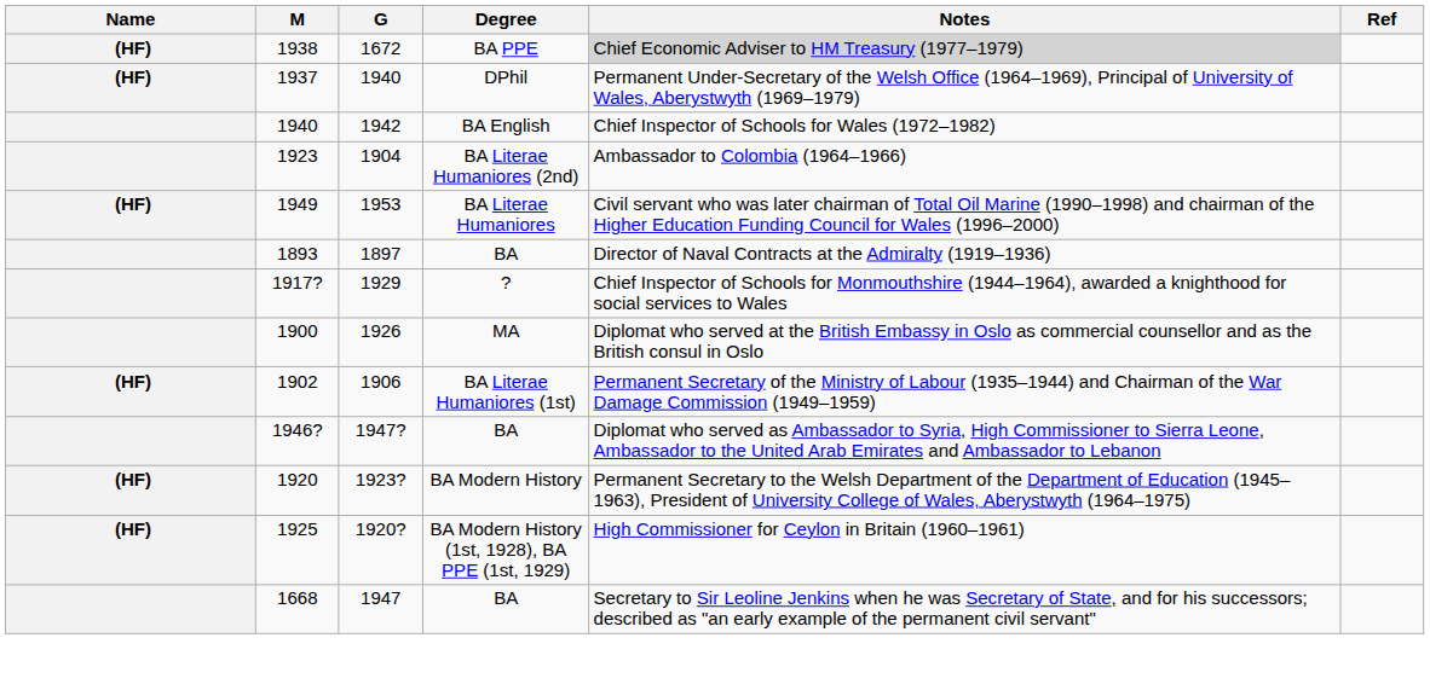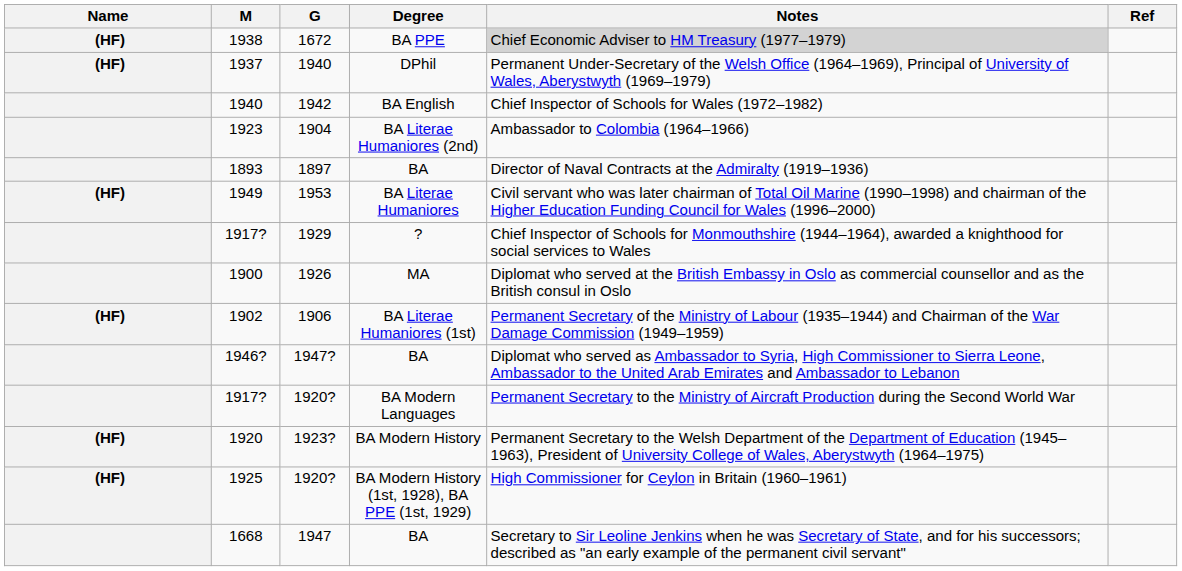 <table class="wikitable sortable">
 <tr>
 <th scope="column" width="15%">Name</th>
 <th scope="column" width="5%">M</th>
 <th scope="column" width="5%">G</th>
 <th scope="column" width="10%" class="unsortable">Degree</th>
 <th scope="column" width="45%" class="unsortable">Notes</th>
 <th scope="column" width="5%" class="unsortable">Ref</th>
 </tr>
 <tr valign="top">
 <th scope="row"> (HF)</th>
 <td align="center">1938</td>
 <td align="center">1672</td>
 <td align="center">BA <a href='#'>PPE</a></td>
 <td style="background: lightgrey;">Chief Economic Adviser to <a href='#'>HM Treasury</a> (1977–1979)</td>
 <td align="center"></td>
 </tr>
 <tr valign="top">
 <th scope="row"> (HF)</th>
 <td align="center">1937</td>
 <td align="center">1940</td>
 <td align="center">DPhil</td>
 <td>Permanent Under-Secretary of the <a href='#'>Welsh Office</a> (1964–1969), Principal of <a href='#'>University of Wales, Aberystwyth</a> (1969–1979)</td>
 <td align="center"></td>
 </tr>
 <tr valign="top">
 <th scope="row"></th>
 <td align="center">1940</td>
 <td align="center">1942</td>
 <td align="center">BA English</td>
 <td>Chief Inspector of Schools for Wales (1972–1982)</td>
 <td align="center"></td>
 </tr>
 <tr valign="top">
 <th scope="row"></th>
 <td align="center">1923</td>
 <td align="center">1904</td>
 <td align="center">BA <a href='#'>Literae Humaniores</a> (2nd)</td>
 <td>Ambassador to <a href='#'>Colombia</a> (1964–1966)</td>
 <td align="center"></td>
 </tr>
 <tr valign="top">
+<th scope="row"></th>
+<td align="center">1893</td>
+<td align="center">1897</td>
+<td align="center">BA</td>
+<td>Director of Naval Contracts at the <a href='#'>Admiralty</a> (1919–1936)</td>
+<td align="center"></td>
+</tr>
+<tr valign="top">
 <th scope="row"> (HF)</th>
 <td align="center">1949</td>
 <td align="center">1953</td>
 <td align="center">BA <a href='#'>Literae Humaniores</a></td>
 <td>Civil servant who was later chairman of <a href='#'>Total Oil Marine</a> (1990–1998) and chairman of the <a href='#'>Higher Education Funding Council for Wales</a> (1996–2000)</td>
-<td align="center"></td>
-</tr>
-<tr valign="top">
-<th scope="row"></th>
-<td align="center">1893</td>
-<td align="center">1897</td>
-<td align="center">BA</td>
-<td>Director of Naval Contracts at the <a href='#'>Admiralty</a> (1919–1936)</td>
 <td align="center"></td>
 </tr>
 <tr valign="top">
 <th scope="row"></th>
 <td align="center"><span>1917</span>?</td>
 <td align="center">1929</td>
 <td align="center">?</td>
 <td>Chief Inspector of Schools for <a href='#'>Monmouthshire</a> (1944–1964), awarded a knighthood for social services to Wales</td>
 <td align="center"></td>
 </tr>
 <tr valign="top">
 <th scope="row"></th>
 <td align="center">1900</td>
 <td align="center">1926</td>
 <td align="center">MA</td>
 <td>Diplomat who served at the <a href='#'>British Embassy in Oslo</a> as commercial counsellor and as the British consul in Oslo</td>
 <td align="center"></td>
 </tr>
 <tr valign="top">
 <th scope="row"> (HF)</th>
 <td align="center">1902</td>
 <td align="center">1906</td>
 <td align="center">BA <a href='#'>Literae Humaniores</a> (1st)</td>
 <td><a href='#'>Permanent Secretary</a> of the <a href='#'>Ministry of Labour</a> (1935–1944) and Chairman of the <a href='#'>War Damage Commission</a> (1949–1959)</td>
 <td align="center"></td>
 </tr>
 <tr valign="top">
 <th scope="row"></th>
 <td align="center"><span>1946</span>?</td>
 <td align="center"><span>1947</span>?</td>
 <td align="center">BA</td>
 <td>Diplomat who served as <a href='#'>Ambassador to Syria</a>, <a href='#'>High Commissioner to Sierra Leone</a>, <a href='#'>Ambassador to the United Arab Emirates</a> and <a href='#'>Ambassador to Lebanon</a></td>
 <td align="center"></td>
 </tr>
 <tr valign="top">
+<th scope="row"></th>
+<td align="center"><span>1917</span>?</td>
+<td align="center"><span>1920</span>?</td>
+<td align="center">BA Modern Languages</td>
+<td><a href='#'>Permanent Secretary</a> to the <a href='#'>Ministry of Aircraft Production</a> during the Second World War</td>
+<td align="center"></td>
+</tr>
+<tr valign="top">
 <th scope="row"> (HF)</th>
 <td align="center">1920</td>
 <td align="center"><span>1923</span>?</td>
 <td align="center">BA Modern History</td>
 <td>Permanent Secretary to the Welsh Department of the <a href='#'>Department of Education</a> (1945–1963), President of <a href='#'>University College of Wales, Aberystwyth</a> (1964–1975)</td>
 <td align="center"></td>
 </tr>
 <tr valign="top">
 <th scope="row"> (HF)</th>
 <td align="center">1925</td>
 <td align="center"><span>1920</span>?</td>
 <td align="center">BA Modern History (1st, 1928), BA <a href='#'>PPE</a> (1st, 1929)</td>
 <td><a href='#'>High Commissioner</a> for <a href='#'>Ceylon</a> in Britain (1960–1961)</td>
 <td align="center"></td>
 </tr>
 <tr valign="top">
 <th scope="row"></th>
 <td align="center">1668</td>
 <td align="center">1947</td>
 <td align="center">BA</td>
 <td>Secretary to <a href='#'>Sir Leoline Jenkins</a> when he was <a href='#'>Secretary of State</a>, and for his successors; described as "an early example of the permanent civil servant"</td>
 <td align="center"></td>
 </tr>
 </table>
